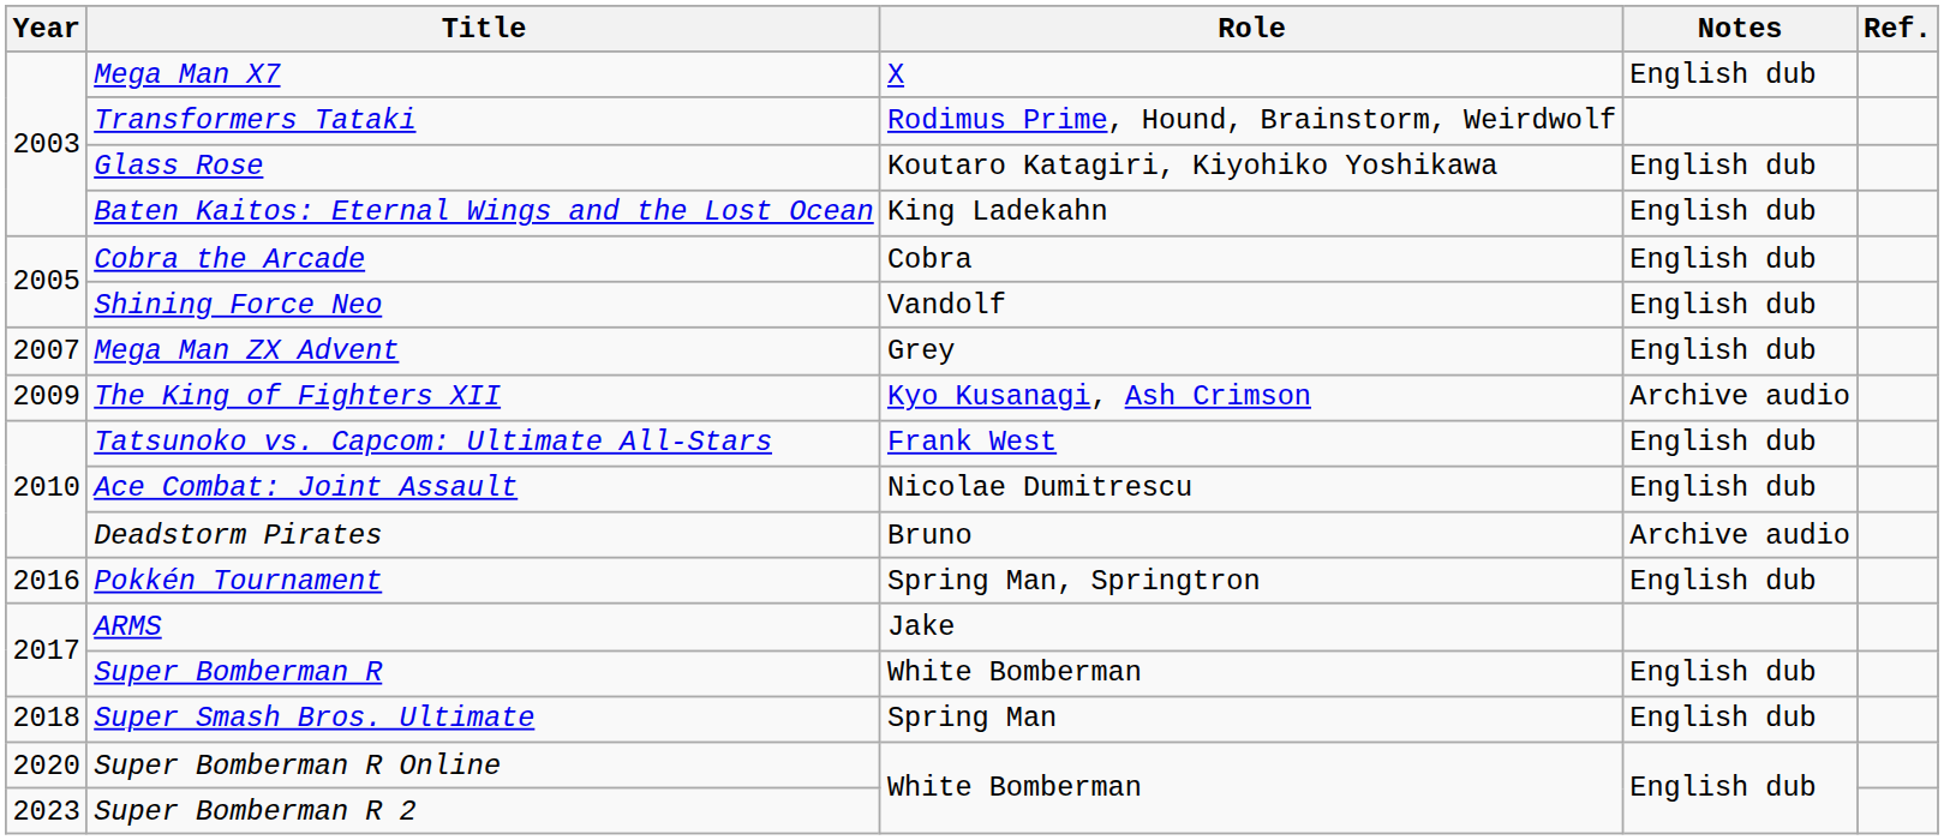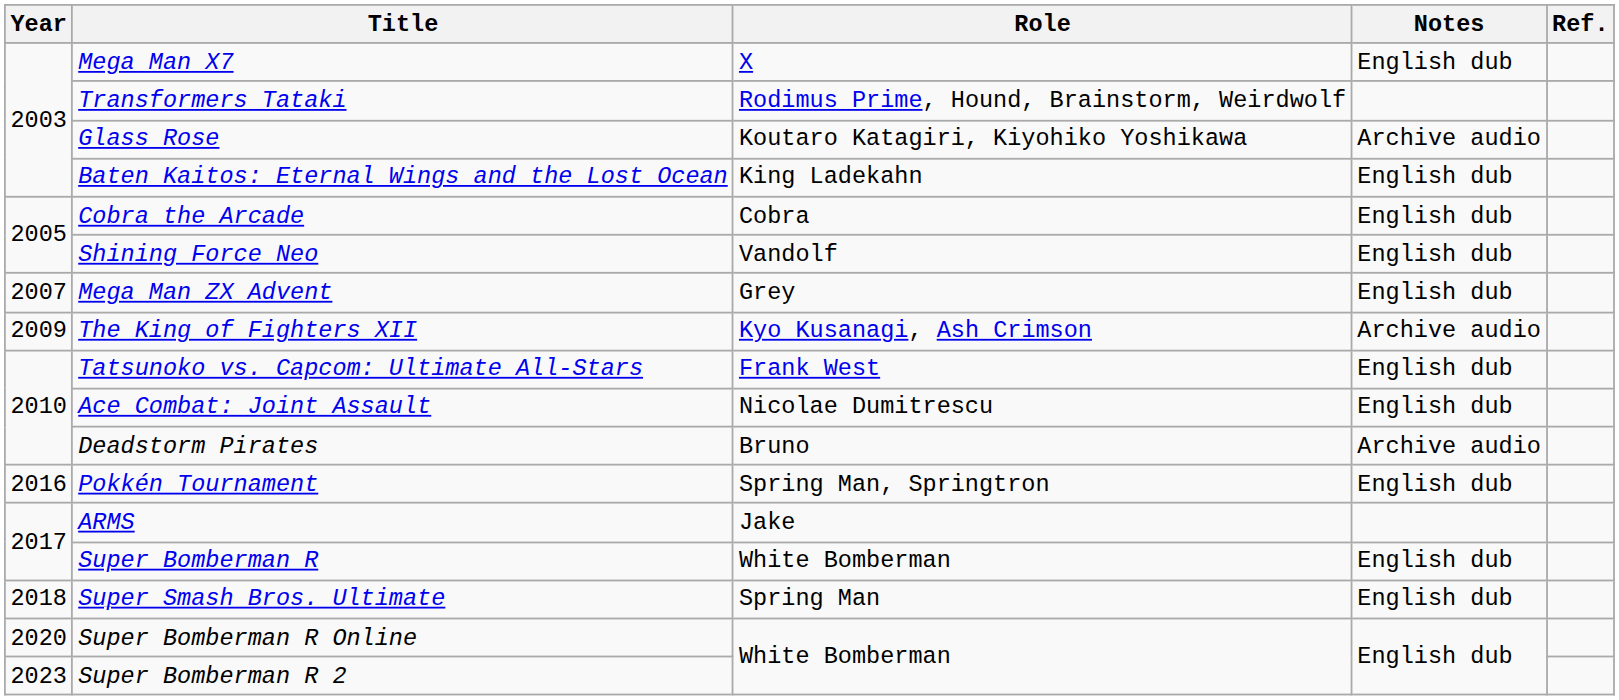 <table class="wikitable">
 <tr>
 <th>Year</th>
 <th>Title</th>
 <th>Role</th>
 <th>Notes</th>
 <th>Ref.</th>
 </tr>
 <tr>
 <td rowspan="4">2003</td>
 <td><em><a href='#'>Mega Man X7</a></em></td>
 <td><a href='#'>X</a></td>
 <td>English dub</td>
 <td></td>
 </tr>
 <tr>
 <td><em><a href='#'>Transformers Tataki</a></em></td>
 <td><a href='#'>Rodimus Prime</a>, Hound, Brainstorm, Weirdwolf</td>
 <td></td>
 <td></td>
 </tr>
 <tr>
 <td><em><a href='#'>Glass Rose</a></em></td>
 <td>Koutaro Katagiri, Kiyohiko Yoshikawa</td>
-<td>English dub</td>
+<td>Archive audio</td>
 <td></td>
 </tr>
 <tr>
 <td><em><a href='#'>Baten Kaitos: Eternal Wings and the Lost Ocean</a></em></td>
 <td>King Ladekahn</td>
 <td>English dub</td>
 <td></td>
 </tr>
 <tr>
 <td rowspan="2">2005</td>
 <td><em><a href='#'>Cobra the Arcade</a></em></td>
 <td>Cobra</td>
 <td>English dub</td>
 <td></td>
 </tr>
 <tr>
 <td><em><a href='#'>Shining Force Neo</a></em></td>
 <td>Vandolf</td>
 <td>English dub</td>
 <td></td>
 </tr>
 <tr>
 <td>2007</td>
 <td><em><a href='#'>Mega Man ZX Advent</a></em></td>
 <td>Grey</td>
 <td>English dub</td>
 <td></td>
 </tr>
 <tr>
 <td>2009</td>
 <td><em><a href='#'>The King of Fighters XII</a></em></td>
 <td><a href='#'>Kyo Kusanagi</a>, <a href='#'>Ash Crimson</a></td>
 <td>Archive audio</td>
 <td></td>
 </tr>
 <tr>
 <td rowspan="3">2010</td>
 <td><em><a href='#'>Tatsunoko vs. Capcom: Ultimate All-Stars</a></em></td>
 <td><a href='#'>Frank West</a></td>
 <td>English dub</td>
 <td></td>
 </tr>
 <tr>
 <td><em><a href='#'>Ace Combat: Joint Assault</a></em></td>
 <td>Nicolae Dumitrescu</td>
 <td>English dub</td>
 <td></td>
 </tr>
 <tr>
 <td><em>Deadstorm Pirates</em></td>
 <td>Bruno</td>
 <td>Archive audio</td>
 <td></td>
 </tr>
 <tr>
 <td>2016</td>
 <td><em><a href='#'>Pokkén Tournament</a></em></td>
 <td>Spring Man, Springtron</td>
 <td>English dub</td>
 <td></td>
 </tr>
 <tr>
 <td rowspan="2">2017</td>
 <td><em><a href='#'>ARMS</a></em></td>
 <td>Jake</td>
 <td></td>
 <td></td>
 </tr>
 <tr>
 <td><em><a href='#'>Super Bomberman R</a></em></td>
 <td>White Bomberman</td>
 <td>English dub</td>
 <td></td>
 </tr>
 <tr>
 <td>2018</td>
 <td><em><a href='#'>Super Smash Bros. Ultimate</a></em></td>
 <td>Spring Man</td>
 <td>English dub</td>
 <td></td>
 </tr>
 <tr>
 <td>2020</td>
 <td><em>Super Bomberman R Online</em></td>
 <td rowspan=2>White Bomberman</td>
 <td rowspan=2>English dub</td>
 <td></td>
 </tr>
 <tr>
 <td>2023</td>
 <td><em>Super Bomberman R 2</em></td>
 <td></td>
 </tr>
 </table>
